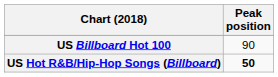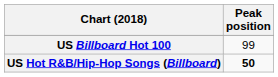 <table class="wikitable sortable plainrowheaders" style="text-align:center">
 <tr>
 <th scope="col">Chart (2018)</th>
 <th scope="col">Peak<br>position</th>
 </tr>
 <tr>
 </tr>
 <tr>
 </tr>
 <tr>
 <th scope="row">US <a href='#'><em>Billboard</em> Hot 100</a></th>
-<td>90</td>
+<td>99</td>
 </tr>
 <tr>
 <th scope="row">US <a href='#'>Hot R&B/Hip-Hop Songs</a> (<em><a href='#'>Billboard</a></em>)</th>
 <td><strong>50</strong></td>
 </tr>
 </table>
